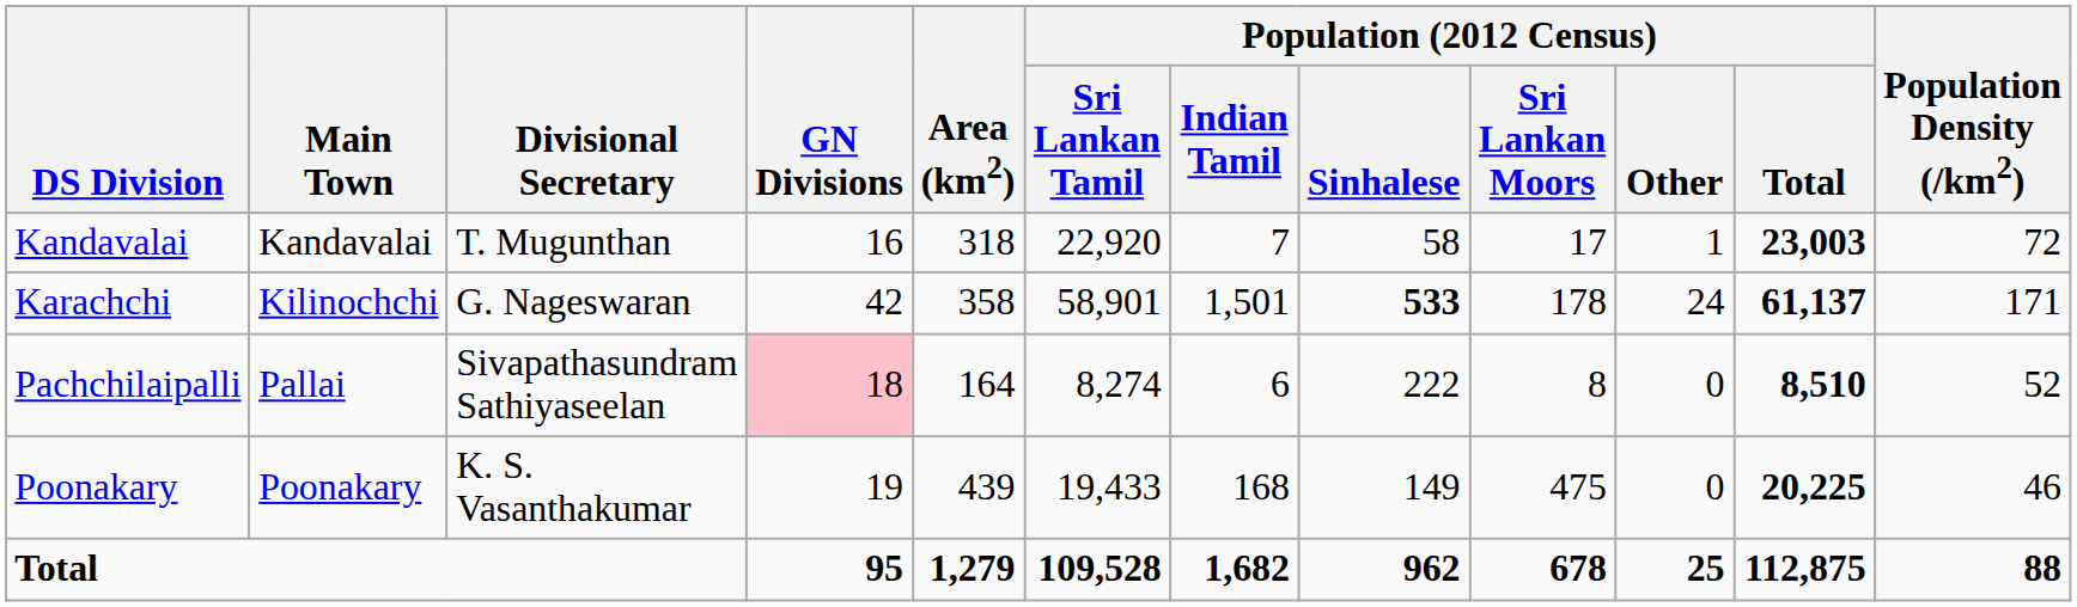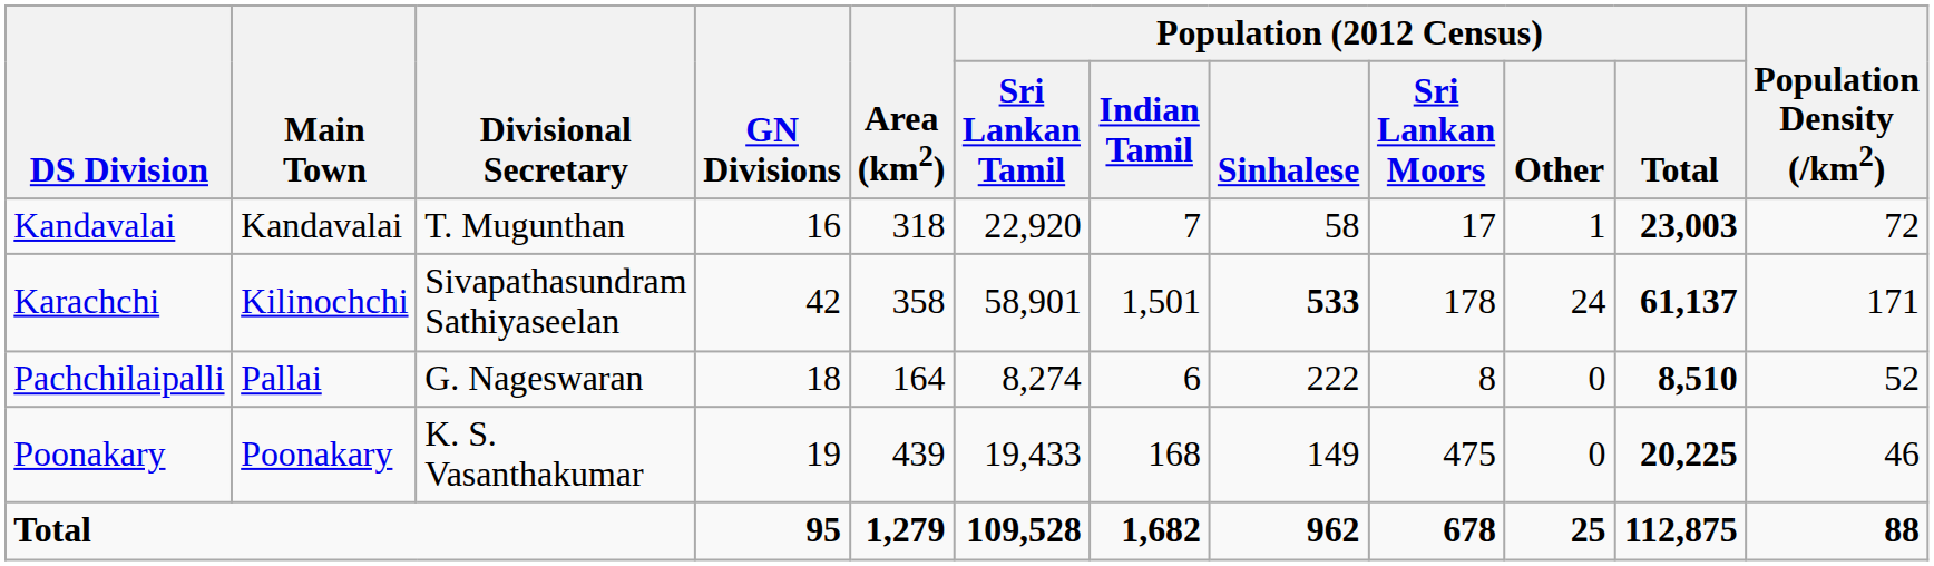 <table class="wikitable" border="1" style="text-align:right;">
 <tr>
 <th style="vertical-align:bottom;" rowspan=2><a href='#'>DS Division</a></th>
 <th style="vertical-align:bottom;" rowspan=2>Main Town</th>
 <th style="vertical-align:bottom;" rowspan=2>Divisional Secretary</th>
 <th style="vertical-align:bottom;" rowspan=2><a href='#'>GN</a><br>Divisions<br></th>
 <th style="vertical-align:bottom;" rowspan=2>Area<br>(km<sup>2</sup>)<br></th>
 <th colspan=6>Population (2012 Census)</th>
 <th style="vertical-align:bottom;" rowspan=2>Population<br>Density<br>(/km<sup>2</sup>)</th>
 </tr>
 <tr>
 <th style="width:70px;"><a href='#'>Sri Lankan<br>Tamil</a></th>
 <th style="width:70px;"><a href='#'>Indian<br>Tamil</a></th>
 <th style="vertical-align:bottom; width:70px;"><a href='#'>Sinhalese</a></th>
 <th style="vertical-align:bottom; width:70px;"><a href='#'>Sri Lankan Moors</a></th>
 <th style="vertical-align:bottom; width:70px;">Other</th>
 <th style="vertical-align:bottom; width:70px;">Total</th>
 </tr>
 <tr>
 <td align=left><a href='#'>Kandavalai</a></td>
 <td align=left>Kandavalai</td>
 <td align=left>T. Mugunthan</td>
 <td>16</td>
 <td>318</td>
 <td>22,920</td>
 <td>7</td>
 <td>58</td>
 <td>17</td>
 <td>1</td>
 <td><strong>23,003</strong></td>
 <td>72</td>
 </tr>
 <tr>
 <td align=left><a href='#'>Karachchi</a></td>
 <td align=left><a href='#'>Kilinochchi</a></td>
-<td align=left>G. Nageswaran</td>
+<td align=left>Sivapathasundram Sathiyaseelan</td>
 <td>42</td>
 <td>358</td>
 <td>58,901</td>
 <td>1,501</td>
 <td><strong>533</strong></td>
 <td>178</td>
 <td>24</td>
 <td><strong>61,137</strong></td>
 <td>171</td>
 </tr>
 <tr>
 <td align=left><a href='#'>Pachchilaipalli</a></td>
 <td align=left><a href='#'>Pallai</a></td>
-<td align=left>Sivapathasundram Sathiyaseelan</td>
-<td style="background: pink;">18</td>
+<td align=left>G. Nageswaran</td>
+<td>18</td>
 <td>164</td>
 <td>8,274</td>
 <td>6</td>
 <td>222</td>
 <td>8</td>
 <td>0</td>
 <td><strong>8,510</strong></td>
 <td>52</td>
 </tr>
 <tr>
 <td align=left><a href='#'>Poonakary</a></td>
 <td align=left><a href='#'>Poonakary</a></td>
 <td align=left>K. S. Vasanthakumar</td>
 <td>19</td>
 <td>439</td>
 <td>19,433</td>
 <td>168</td>
 <td>149</td>
 <td>475</td>
 <td>0</td>
 <td><strong>20,225</strong></td>
 <td>46</td>
 </tr>
 <tr style="font-weight:bold">
 <td align=left colspan=3>Total</td>
 <td>95</td>
 <td>1,279</td>
 <td>109,528</td>
 <td>1,682</td>
 <td>962</td>
 <td>678</td>
 <td>25</td>
 <td>112,875</td>
 <td>88</td>
 </tr>
 </table>
